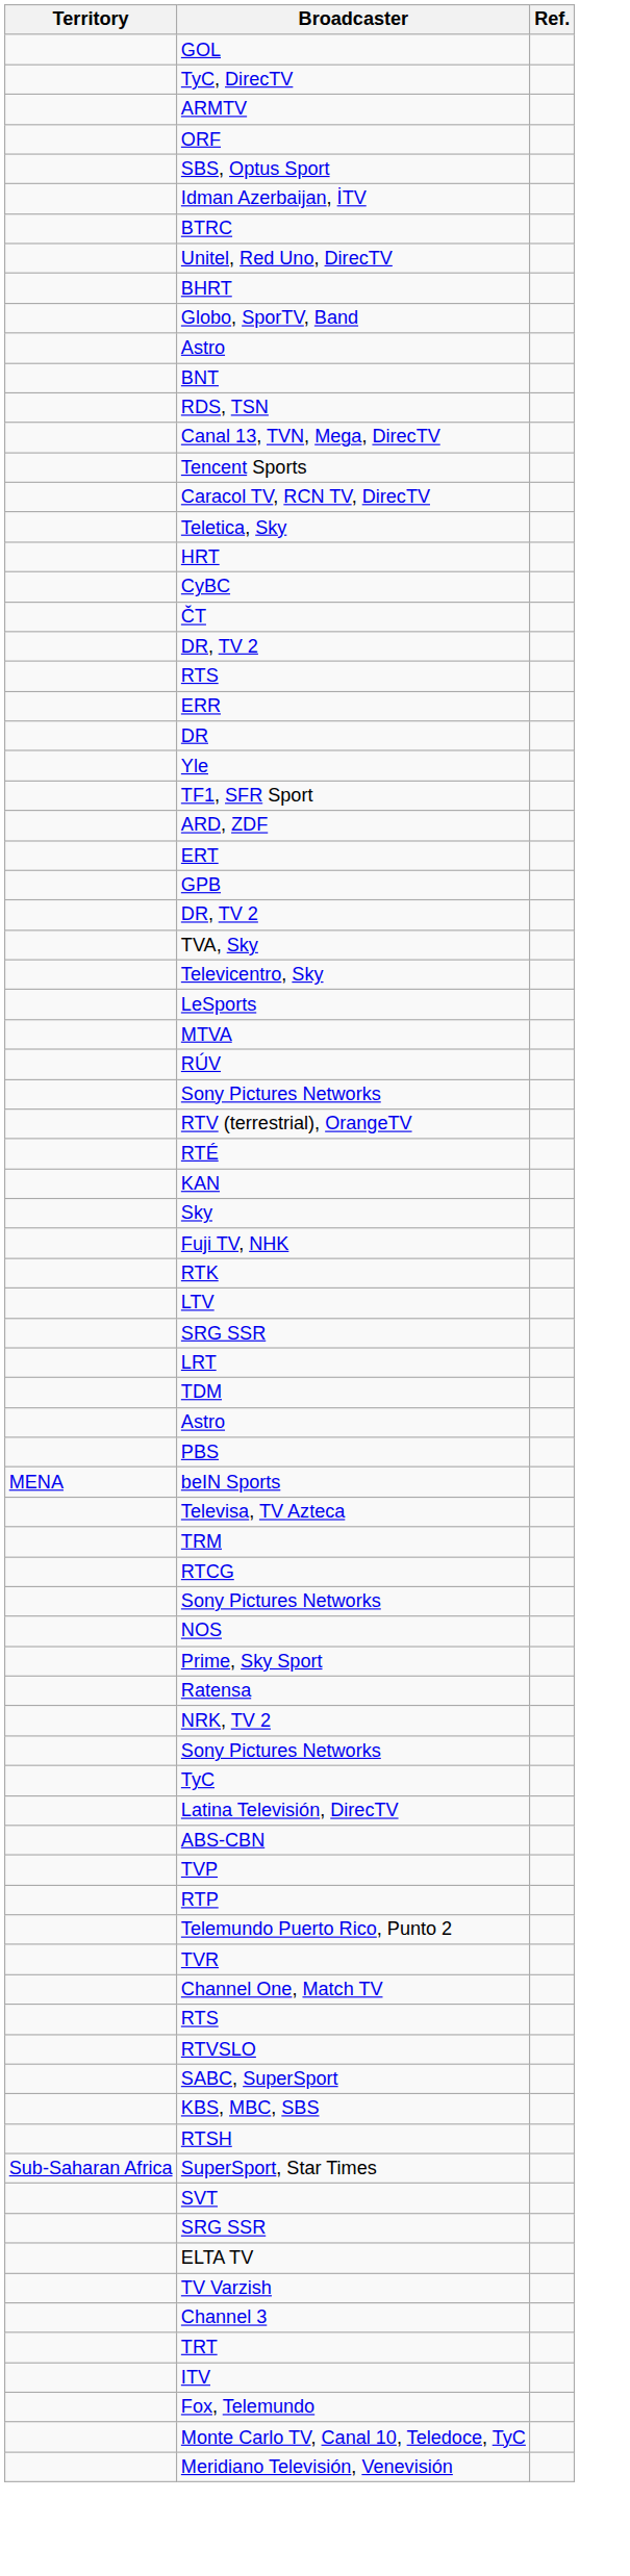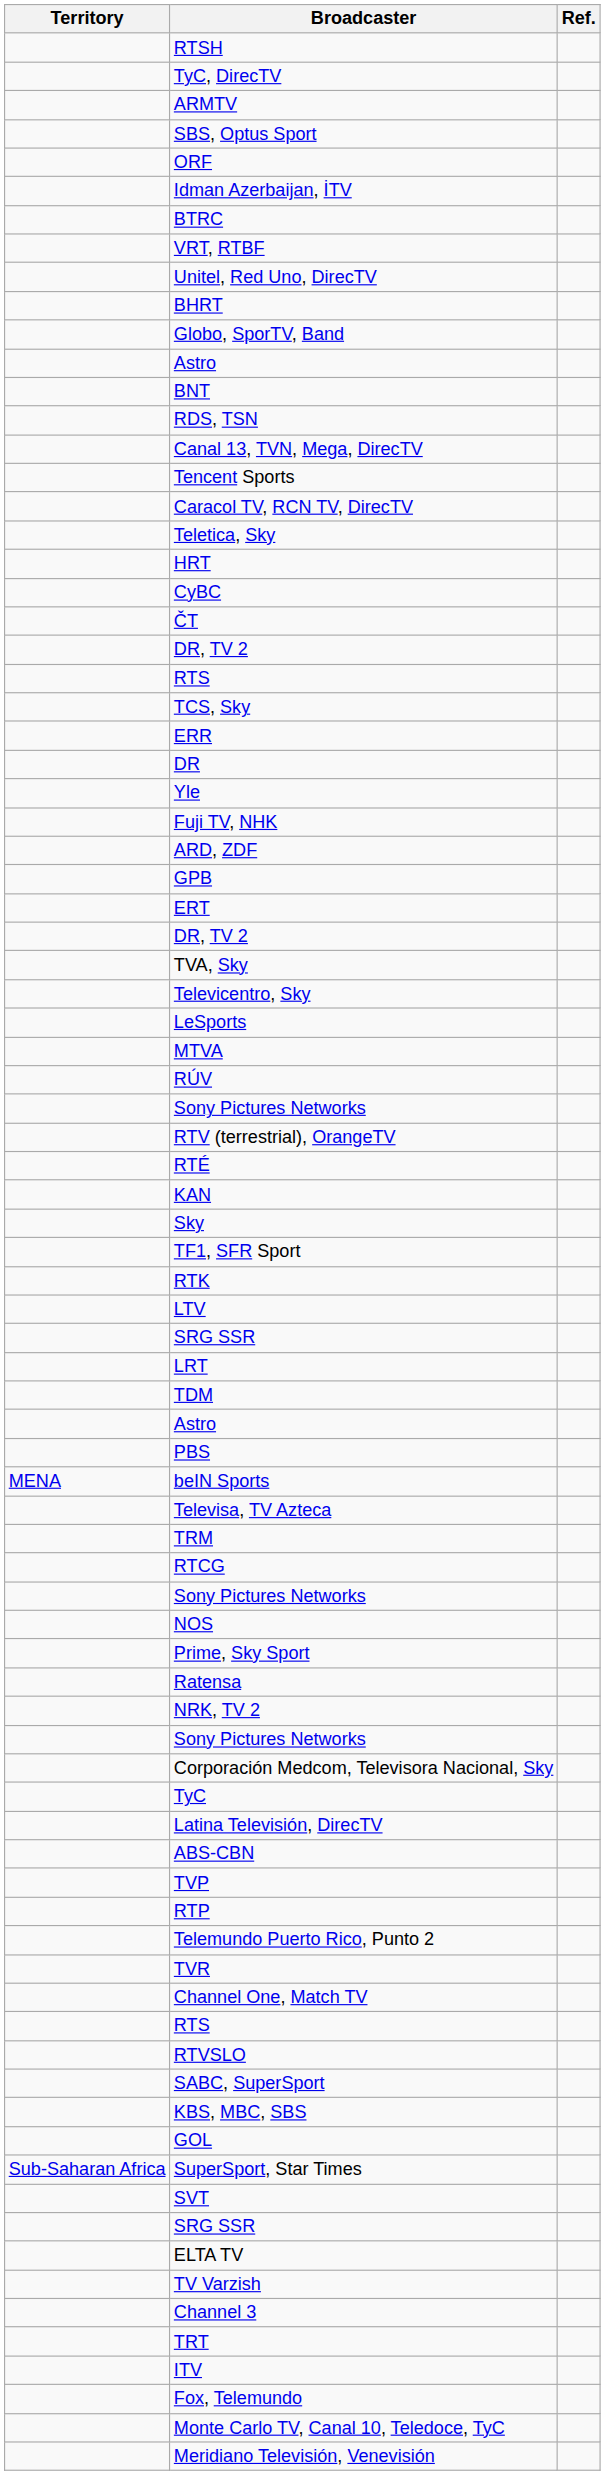 <table class="wikitable sortable">
 <tr>
 <th>Territory</th>
 <th>Broadcaster</th>
 <th>Ref.</th>
 </tr>
 <tr>
 <td></td>
-<td><a href='#'>GOL</a></td>
+<td><a href='#'>RTSH</a></td>
 <td></td>
 </tr>
 <tr>
 <td></td>
 <td><a href='#'>TyC</a>, <a href='#'>DirecTV</a></td>
 <td></td>
 </tr>
 <tr>
 <td></td>
 <td><a href='#'>ARMTV</a></td>
 <td></td>
 </tr>
 <tr>
 <td></td>
-<td><a href='#'>ORF</a></td>
+<td><a href='#'>SBS</a>, <a href='#'>Optus Sport</a></td>
 <td></td>
 </tr>
 <tr>
 <td></td>
-<td><a href='#'>SBS</a>, <a href='#'>Optus Sport</a></td>
+<td><a href='#'>ORF</a></td>
 <td></td>
 </tr>
 <tr>
 <td></td>
 <td><a href='#'>Idman Azerbaijan</a>, <a href='#'>İTV</a></td>
 <td></td>
 </tr>
 <tr>
 <td></td>
 <td><a href='#'>BTRC</a></td>
+<td></td>
+</tr>
+<tr>
+<td></td>
+<td><a href='#'>VRT</a>, <a href='#'>RTBF</a></td>
 <td></td>
 </tr>
 <tr>
 <td></td>
 <td><a href='#'>Unitel</a>, <a href='#'>Red Uno</a>, <a href='#'>DirecTV</a></td>
 <td></td>
 </tr>
 <tr>
 <td></td>
 <td><a href='#'>BHRT</a></td>
 <td></td>
 </tr>
 <tr>
 <td></td>
 <td><a href='#'>Globo</a>, <a href='#'>SporTV</a>, <a href='#'>Band</a></td>
 <td></td>
 </tr>
 <tr>
 <td></td>
 <td><a href='#'>Astro</a></td>
 <td></td>
 </tr>
 <tr>
 <td></td>
 <td><a href='#'>BNT</a></td>
 <td></td>
 </tr>
 <tr>
 <td></td>
 <td><a href='#'>RDS</a>, <a href='#'>TSN</a></td>
 <td></td>
 </tr>
 <tr>
 <td></td>
 <td><a href='#'>Canal 13</a>, <a href='#'>TVN</a>, <a href='#'>Mega</a>, <a href='#'>DirecTV</a></td>
 <td></td>
 </tr>
 <tr>
 <td></td>
 <td><a href='#'>Tencent</a> Sports</td>
 <td></td>
 </tr>
 <tr>
 <td></td>
 <td><a href='#'>Caracol TV</a>, <a href='#'>RCN TV</a>, <a href='#'>DirecTV</a></td>
 <td></td>
 </tr>
 <tr>
 <td></td>
 <td><a href='#'>Teletica</a>, <a href='#'>Sky</a></td>
 <td></td>
 </tr>
 <tr>
 <td></td>
 <td><a href='#'>HRT</a></td>
 <td></td>
 </tr>
 <tr>
 <td></td>
 <td><a href='#'>CyBC</a></td>
 <td></td>
 </tr>
 <tr>
 <td></td>
 <td><a href='#'>ČT</a></td>
 <td></td>
 </tr>
 <tr>
 <td></td>
 <td><a href='#'>DR</a>, <a href='#'>TV 2</a></td>
 <td></td>
 </tr>
 <tr>
 <td></td>
 <td><a href='#'>RTS</a></td>
 <td></td>
 </tr>
 <tr>
 <td></td>
+<td><a href='#'>TCS</a>, <a href='#'>Sky</a></td>
+<td></td>
+</tr>
+<tr>
+<td></td>
 <td><a href='#'>ERR</a></td>
 <td></td>
 </tr>
 <tr>
 <td></td>
 <td><a href='#'>DR</a></td>
 <td></td>
 </tr>
 <tr>
 <td></td>
 <td><a href='#'>Yle</a></td>
 <td></td>
 </tr>
 <tr>
 <td></td>
-<td><a href='#'>TF1</a>, <a href='#'>SFR</a> Sport</td>
+<td><a href='#'>Fuji TV</a>, <a href='#'>NHK</a></td>
 <td></td>
 </tr>
 <tr>
 <td></td>
 <td><a href='#'>ARD</a>, <a href='#'>ZDF</a></td>
 <td></td>
 </tr>
 <tr>
 <td></td>
-<td><a href='#'>ERT</a></td>
+<td><a href='#'>GPB</a></td>
 <td></td>
 </tr>
 <tr>
 <td></td>
-<td><a href='#'>GPB</a></td>
+<td><a href='#'>ERT</a></td>
 <td></td>
 </tr>
 <tr>
 <td></td>
 <td><a href='#'>DR</a>, <a href='#'>TV 2</a></td>
 <td></td>
 </tr>
 <tr>
 <td></td>
 <td>TVA, <a href='#'>Sky</a></td>
 <td></td>
 </tr>
 <tr>
 <td></td>
 <td><a href='#'>Televicentro</a>, <a href='#'>Sky</a></td>
 <td></td>
 </tr>
 <tr>
 <td></td>
 <td><a href='#'>LeSports</a></td>
 <td></td>
 </tr>
 <tr>
 <td></td>
 <td><a href='#'>MTVA</a></td>
 <td></td>
 </tr>
 <tr>
 <td></td>
 <td><a href='#'>RÚV</a></td>
 <td></td>
 </tr>
 <tr>
 <td></td>
 <td><a href='#'>Sony Pictures Networks</a></td>
 <td></td>
 </tr>
 <tr>
 <td></td>
 <td><a href='#'>RTV</a> (terrestrial), <a href='#'>OrangeTV</a></td>
 <td></td>
 </tr>
 <tr>
 <td></td>
 <td><a href='#'>RTÉ</a></td>
 <td></td>
 </tr>
 <tr>
 <td></td>
 <td><a href='#'>KAN</a></td>
 <td></td>
 </tr>
 <tr>
 <td></td>
 <td><a href='#'>Sky</a></td>
 <td></td>
 </tr>
 <tr>
 <td></td>
-<td><a href='#'>Fuji TV</a>, <a href='#'>NHK</a></td>
+<td><a href='#'>TF1</a>, <a href='#'>SFR</a> Sport</td>
 <td></td>
 </tr>
 <tr>
 <td></td>
 <td><a href='#'>RTK</a></td>
 <td></td>
 </tr>
 <tr>
 <td></td>
 <td><a href='#'>LTV</a></td>
 <td></td>
 </tr>
 <tr>
 <td></td>
 <td><a href='#'>SRG SSR</a></td>
 <td></td>
 </tr>
 <tr>
 <td></td>
 <td><a href='#'>LRT</a></td>
 <td></td>
 </tr>
 <tr>
 <td></td>
 <td><a href='#'>TDM</a></td>
 <td></td>
 </tr>
 <tr>
 <td></td>
 <td><a href='#'>Astro</a></td>
 <td></td>
 </tr>
 <tr>
 <td></td>
 <td><a href='#'>PBS</a></td>
 <td></td>
 </tr>
 <tr>
 <td><a href='#'>MENA</a></td>
 <td><a href='#'>beIN Sports</a></td>
 <td></td>
 </tr>
 <tr>
 <td></td>
 <td><a href='#'>Televisa</a>, <a href='#'>TV Azteca</a></td>
 <td></td>
 </tr>
 <tr>
 <td></td>
 <td><a href='#'>TRM</a></td>
 <td></td>
 </tr>
 <tr>
 <td></td>
 <td><a href='#'>RTCG</a></td>
 <td></td>
 </tr>
 <tr>
 <td></td>
 <td><a href='#'>Sony Pictures Networks</a></td>
 <td></td>
 </tr>
 <tr>
 <td></td>
 <td><a href='#'>NOS</a></td>
 <td></td>
 </tr>
 <tr>
 <td></td>
 <td><a href='#'>Prime</a>, <a href='#'>Sky Sport</a></td>
 <td></td>
 </tr>
 <tr>
 <td></td>
 <td><a href='#'>Ratensa</a></td>
 <td></td>
 </tr>
 <tr>
 <td></td>
 <td><a href='#'>NRK</a>, <a href='#'>TV 2</a></td>
 <td></td>
 </tr>
 <tr>
 <td></td>
 <td><a href='#'>Sony Pictures Networks</a></td>
 <td></td>
 </tr>
 <tr>
 <td></td>
+<td>Corporación Medcom, Televisora Nacional, <a href='#'>Sky</a></td>
+<td></td>
+</tr>
+<tr>
+<td></td>
 <td><a href='#'>TyC</a></td>
 <td></td>
 </tr>
 <tr>
 <td></td>
 <td><a href='#'>Latina Televisión</a>, <a href='#'>DirecTV</a></td>
 <td></td>
 </tr>
 <tr>
 <td></td>
 <td><a href='#'>ABS-CBN</a></td>
 <td></td>
 </tr>
 <tr>
 <td></td>
 <td><a href='#'>TVP</a></td>
 <td></td>
 </tr>
 <tr>
 <td></td>
 <td><a href='#'>RTP</a></td>
 <td></td>
 </tr>
 <tr>
 <td></td>
 <td><a href='#'>Telemundo Puerto Rico</a>, Punto 2</td>
 <td></td>
 </tr>
 <tr>
 <td></td>
 <td><a href='#'>TVR</a></td>
 <td></td>
 </tr>
 <tr>
 <td></td>
 <td><a href='#'>Channel One</a>, <a href='#'>Match TV</a></td>
 <td></td>
 </tr>
 <tr>
 <td></td>
 <td><a href='#'>RTS</a></td>
 <td></td>
 </tr>
 <tr>
 <td></td>
 <td><a href='#'>RTVSLO</a></td>
 <td></td>
 </tr>
 <tr>
 <td></td>
 <td><a href='#'>SABC</a>, <a href='#'>SuperSport</a></td>
 <td></td>
 </tr>
 <tr>
 <td></td>
 <td><a href='#'>KBS</a>, <a href='#'>MBC</a>, <a href='#'>SBS</a></td>
 <td></td>
 </tr>
 <tr>
 <td></td>
-<td><a href='#'>RTSH</a></td>
+<td><a href='#'>GOL</a></td>
 <td></td>
 </tr>
 <tr>
 <td><a href='#'>Sub-Saharan Africa</a></td>
 <td><a href='#'>SuperSport</a>, Star Times</td>
 <td></td>
 </tr>
 <tr>
 <td></td>
 <td><a href='#'>SVT</a></td>
 <td></td>
 </tr>
 <tr>
 <td></td>
 <td><a href='#'>SRG SSR</a></td>
 <td></td>
 </tr>
 <tr>
 <td></td>
 <td>ELTA TV</td>
 <td></td>
 </tr>
 <tr>
 <td></td>
 <td><a href='#'>TV Varzish</a></td>
 <td></td>
 </tr>
 <tr>
 <td></td>
 <td><a href='#'>Channel 3</a></td>
 <td></td>
 </tr>
 <tr>
 <td></td>
 <td><a href='#'>TRT</a></td>
 <td></td>
 </tr>
 <tr>
 <td></td>
 <td><a href='#'>ITV</a></td>
 <td></td>
 </tr>
 <tr>
 <td></td>
 <td><a href='#'>Fox</a>, <a href='#'>Telemundo</a></td>
 <td></td>
 </tr>
 <tr>
 <td></td>
 <td><a href='#'>Monte Carlo TV</a>, <a href='#'>Canal 10</a>, <a href='#'>Teledoce</a>, <a href='#'>TyC</a></td>
 <td></td>
 </tr>
 <tr>
 <td></td>
 <td><a href='#'>Meridiano Televisión</a>, <a href='#'>Venevisión</a></td>
 <td></td>
 </tr>
 </table>
